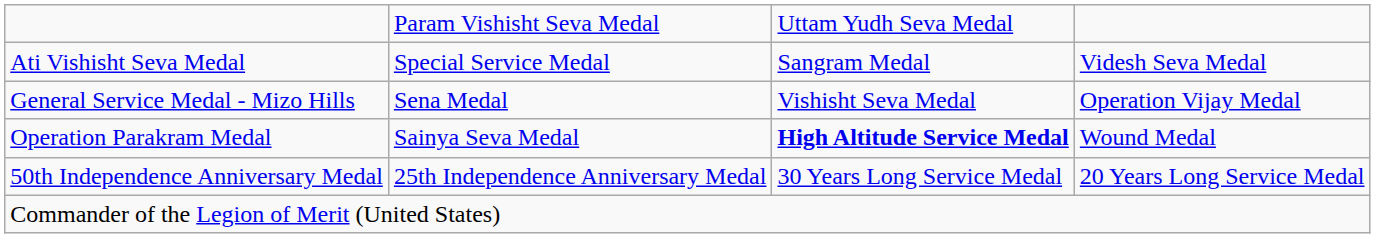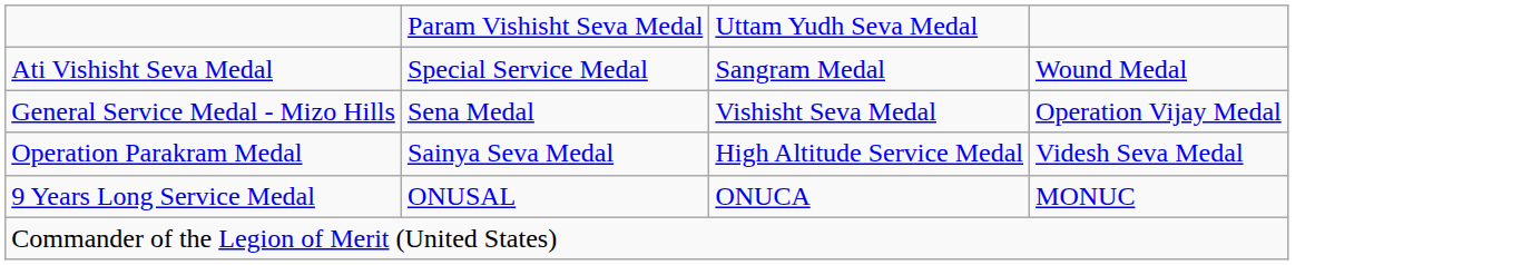 <table class="wikitable">
 <tr>
 <td></td>
 <td><a href='#'>Param Vishisht Seva Medal</a></td>
 <td><a href='#'>Uttam Yudh Seva Medal</a></td>
 <td></td>
 </tr>
 <tr>
 <td><a href='#'>Ati Vishisht Seva Medal</a></td>
 <td><a href='#'>Special Service Medal</a></td>
 <td><a href='#'>Sangram Medal</a></td>
-<td><a href='#'>Videsh Seva Medal</a></td>
+<td><a href='#'>Wound Medal</a></td>
 </tr>
 <tr>
 <td><a href='#'>General Service Medal - Mizo Hills</a></td>
 <td><a href='#'>Sena Medal</a></td>
 <td><a href='#'>Vishisht Seva Medal</a></td>
 <td><a href='#'>Operation Vijay Medal</a></td>
 </tr>
 <tr>
 <td><a href='#'>Operation Parakram Medal</a></td>
 <td><a href='#'>Sainya Seva Medal</a></td>
-<td><strong><a href='#'>High Altitude Service Medal</a></strong></td>
-<td><a href='#'>Wound Medal</a></td>
+<td><a href='#'>High Altitude Service Medal</a></td>
+<td><a href='#'>Videsh Seva Medal</a></td>
 </tr>
 <tr>
-<td><a href='#'>50th Independence Anniversary Medal</a></td>
-<td><a href='#'>25th Independence Anniversary Medal</a></td>
-<td><a href='#'>30 Years Long Service Medal</a></td>
-<td><a href='#'>20 Years Long Service Medal</a></td>
+<td><a href='#'>9 Years Long Service Medal</a></td>
+<td><a href='#'>ONUSAL</a></td>
+<td><a href='#'>ONUCA</a></td>
+<td><a href='#'>MONUC</a></td>
 </tr>
 <tr>
 <td colspan="4">Commander of the <a href='#'>Legion of Merit</a> (United States)</td>
 </tr>
 </table>
